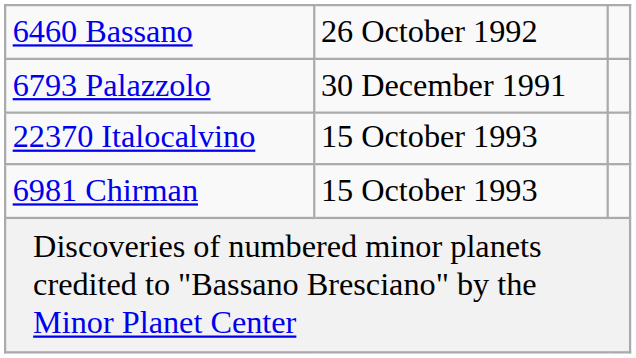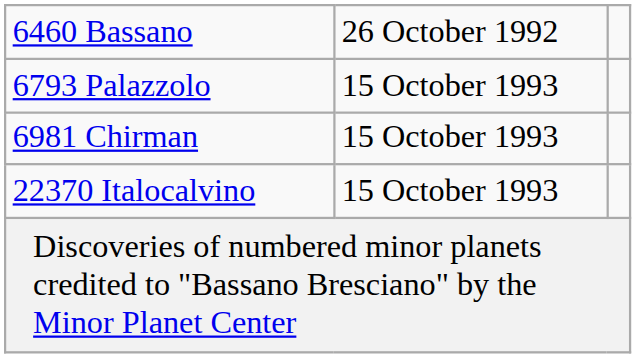 <table class="wikitable" style="font-size: 0.9em; width: 280px;">
 <tr>
 <td><a href='#'>6460 Bassano</a></td>
 <td>26 October 1992</td>
 <td></td>
 </tr>
 <tr>
 <td><a href='#'>6793 Palazzolo</a></td>
-<td>30 December 1991</td>
-<td></td>
-</tr>
-<tr>
-<td><a href='#'>22370 Italocalvino</a></td>
 <td>15 October 1993</td>
 <td></td>
 </tr>
 <tr>
 <td><a href='#'>6981 Chirman</a></td>
 <td>15 October 1993</td>
 <td></td>
 </tr>
 <tr>
+<td><a href='#'>22370 Italocalvino</a></td>
+<td>15 October 1993</td>
+<td></td>
+</tr>
+<tr>
 <th colspan=3 style="font-weight: normal; text-align: left; padding: 4px 12px;">Discoveries of numbered minor planets credited to "Bassano Bresciano" by the <a href='#'>Minor Planet Center</a></th>
 </tr>
 </table>
